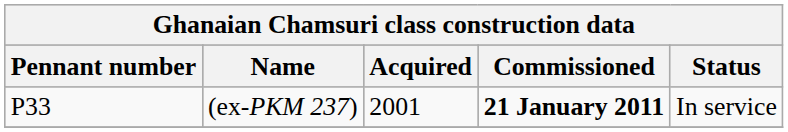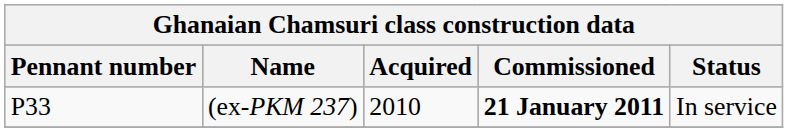 <table class=wikitable>
 <tr>
 <th colspan="5" align="center">Ghanaian Chamsuri class construction data</th>
 </tr>
 <tr>
 <th>Pennant number</th>
 <th>Name</th>
 <th>Acquired</th>
 <th>Commissioned</th>
 <th>Status</th>
 </tr>
 <tr>
 <td>P33</td>
 <td> (ex-<em>PKM 237</em>)</td>
-<td>2001</td>
+<td>2010</td>
 <td><strong>21 January 2011</strong></td>
 <td>In service</td>
 </tr>
 <tr>
 </tr>
 </table>
